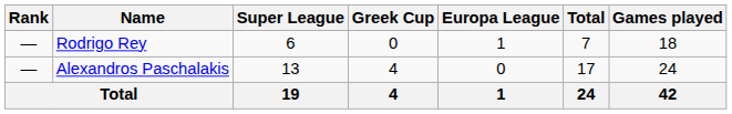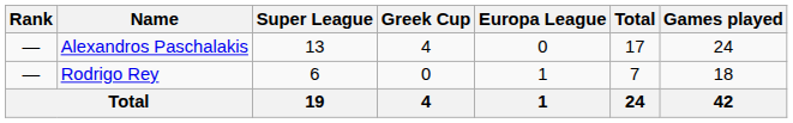 <table class="wikitable" style="text-align: center;">
 <tr>
 <th>Rank</th>
 <th>Name</th>
 <th>Super League</th>
 <th>Greek Cup</th>
 <th>Europa League</th>
 <th>Total</th>
 <th>Games played</th>
 </tr>
 <tr>
 <td>—</td>
+<td align=left> <a href='#'>Alexandros Paschalakis</a></td>
+<td>13</td>
+<td>4</td>
+<td>0</td>
+<td>17</td>
+<td>24</td>
+</tr>
+<tr>
+<td>—</td>
 <td align=left> <a href='#'>Rodrigo Rey</a></td>
 <td>6</td>
 <td>0</td>
 <td>1</td>
 <td>7</td>
 <td>18</td>
-</tr>
-<tr>
-<td>—</td>
-<td align=left> <a href='#'>Alexandros Paschalakis</a></td>
-<td>13</td>
-<td>4</td>
-<td>0</td>
-<td>17</td>
-<td>24</td>
 </tr>
 <tr>
 <th colspan=2>Total</th>
 <th>19</th>
 <th>4</th>
 <th>1</th>
 <th>24</th>
 <th>42</th>
 </tr>
 </table>
